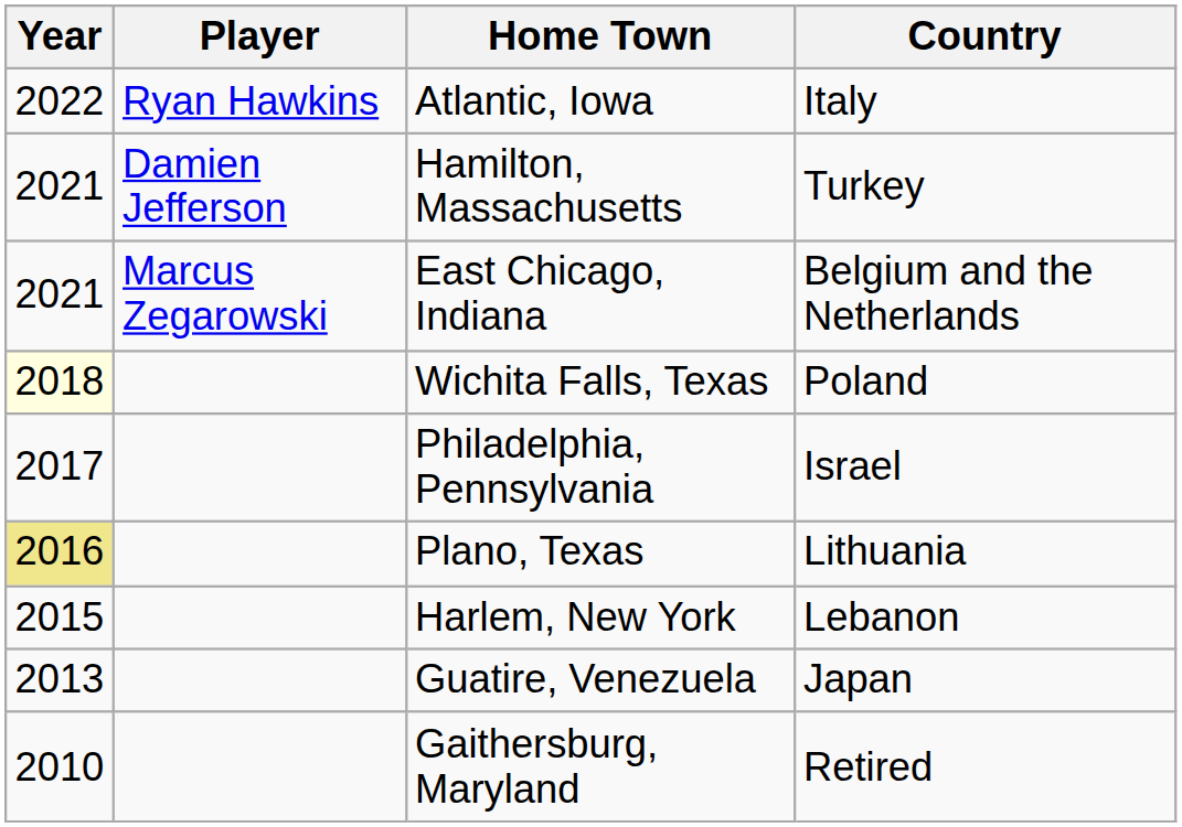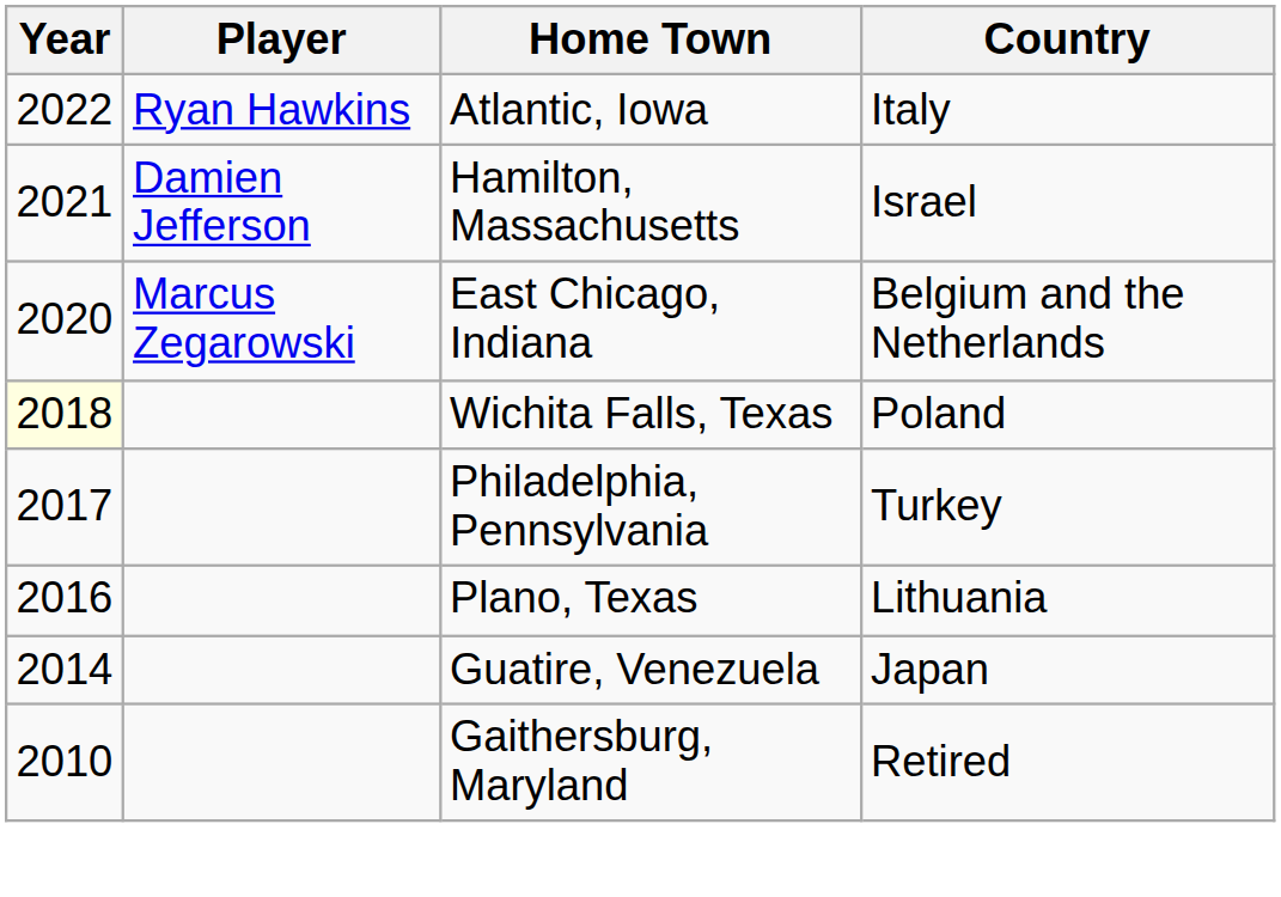 <table class="wikitable sortable" border="1" style="width: 37%">
 <tr>
 <th>Year</th>
 <th>Player</th>
 <th>Home Town</th>
 <th>Country</th>
 </tr>
 <tr>
 <td>2022</td>
 <td><a href='#'>Ryan Hawkins</a></td>
 <td>Atlantic, Iowa</td>
 <td>Italy</td>
 </tr>
 <tr>
 <td>2021</td>
 <td><a href='#'>Damien Jefferson</a></td>
 <td>Hamilton, Massachusetts</td>
-<td>Turkey</td>
+<td>Israel</td>
 </tr>
 <tr>
-<td>2021</td>
+<td>2020</td>
 <td><a href='#'>Marcus Zegarowski</a></td>
 <td>East Chicago, Indiana</td>
 <td>Belgium and the Netherlands</td>
 </tr>
 <tr>
 <td style="background: lightyellow;">2018</td>
 <td></td>
 <td>Wichita Falls, Texas</td>
 <td>Poland</td>
 </tr>
 <tr>
 <td>2017</td>
 <td></td>
 <td>Philadelphia, Pennsylvania</td>
-<td>Israel</td>
+<td>Turkey</td>
 </tr>
 <tr>
-<td style="background: khaki;">2016</td>
+<td>2016</td>
 <td></td>
 <td>Plano, Texas</td>
 <td>Lithuania</td>
 </tr>
 <tr>
-<td>2015</td>
-<td></td>
-<td>Harlem, New York</td>
-<td>Lebanon</td>
-</tr>
-<tr>
-<td>2013</td>
+<td>2014</td>
 <td></td>
 <td>Guatire, Venezuela</td>
 <td>Japan</td>
 </tr>
 <tr>
 <td>2010</td>
 <td></td>
 <td>Gaithersburg, Maryland</td>
 <td>Retired</td>
 </tr>
 </table>
